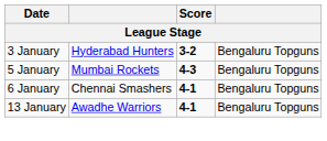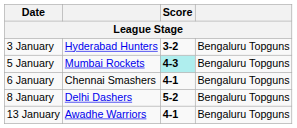 <table class="wikitable">
 <tr>
 <th>Date</th>
 <th></th>
 <th>Score</th>
 <th></th>
 </tr>
 <tr>
 <th colspan="4">League Stage</th>
 </tr>
 <tr>
 <td>3 January</td>
 <td><a href='#'>Hyderabad Hunters</a></td>
 <td><strong>3-2</strong></td>
 <td>Bengaluru Topguns</td>
 </tr>
 <tr>
 <td>5 January</td>
 <td><a href='#'>Mumbai Rockets</a></td>
-<td><strong>4-3</strong></td>
+<td style="background: paleturquoise;"><strong>4-3</strong></td>
 <td>Bengaluru Topguns</td>
 </tr>
 <tr>
 <td>6 January</td>
 <td>Chennai Smashers</td>
 <td><strong>4-1</strong></td>
 <td>Bengaluru Topguns</td>
 </tr>
 <tr>
+<td>8 January</td>
+<td><a href='#'>Delhi Dashers</a></td>
+<td><strong>5-2</strong></td>
+<td>Bengaluru Topguns</td>
+</tr>
+<tr>
 <td>13 January</td>
 <td><a href='#'>Awadhe Warriors</a></td>
 <td><strong>4-1</strong></td>
 <td>Bengaluru Topguns</td>
 </tr>
 </table>
